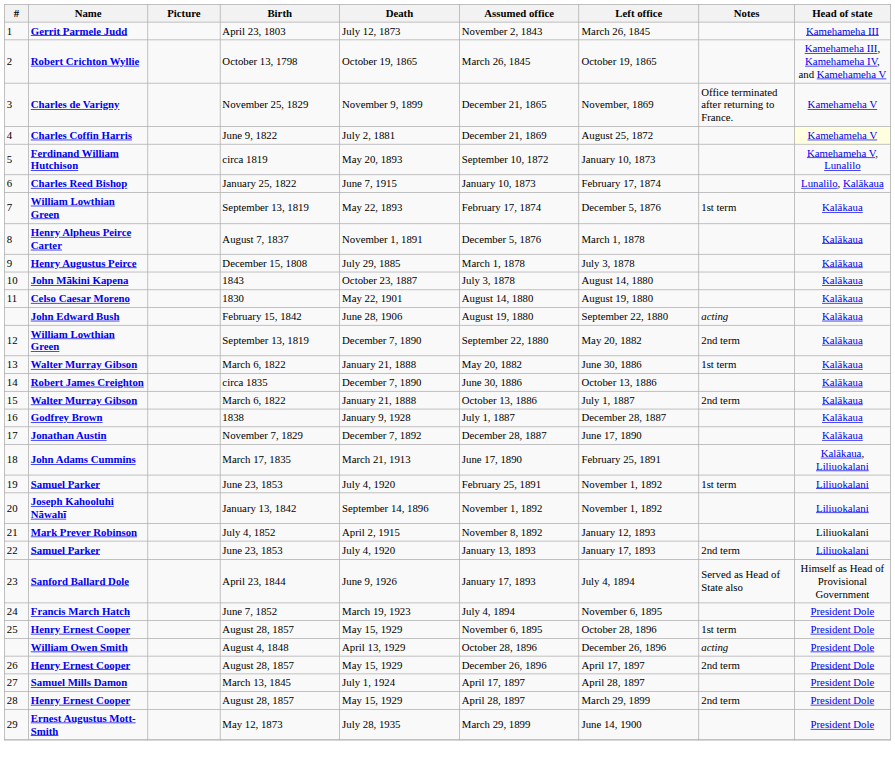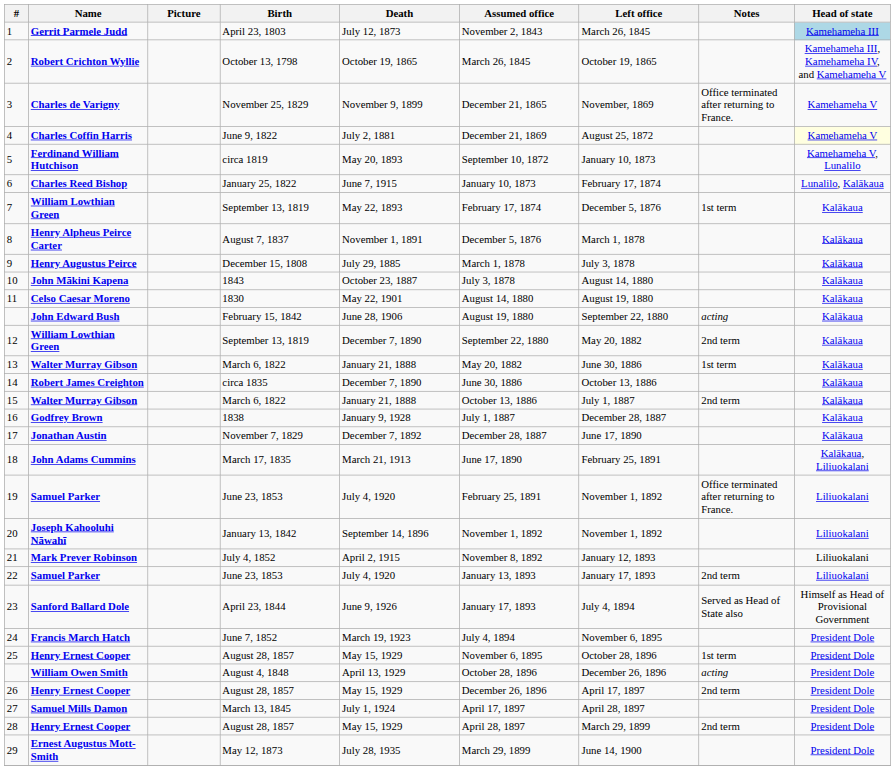 <table class="wikitable" style="font-size: 95%;">
 <tr>
 <th width = 2%>#</th>
 <th width = 10%>Name</th>
 <th width = 6%>Picture</th>
 <th width = 10%>Birth</th>
 <th width = 10%>Death</th>
 <th width = 10%>Assumed office</th>
 <th width = 10%>Left office</th>
 <th width = 8%>Notes</th>
 <th width = 8%>Head of state</th>
 </tr>
 <tr>
 <td>1</td>
 <td><strong><a href='#'>Gerrit Parmele Judd</a></strong></td>
 <td></td>
 <td>April 23, 1803</td>
 <td>July 12, 1873</td>
 <td>November 2, 1843</td>
 <td>March 26, 1845</td>
 <td></td>
-<td rowspan=1 align=center><a href='#'>Kamehameha III</a></td>
+<td rowspan=1 align=center style="background: lightblue;"><a href='#'>Kamehameha III</a></td>
 </tr>
 <tr>
 <td>2</td>
 <td><strong><a href='#'>Robert Crichton Wyllie</a></strong></td>
 <td></td>
 <td>October 13, 1798</td>
 <td>October 19, 1865</td>
 <td>March 26, 1845</td>
 <td>October 19, 1865</td>
 <td></td>
 <td rowspan=1 align=center><a href='#'>Kamehameha III</a>, <a href='#'>Kamehameha IV</a>, and <a href='#'>Kamehameha V</a></td>
 </tr>
 <tr>
 <td>3</td>
 <td><strong><a href='#'>Charles de Varigny</a></strong></td>
 <td></td>
 <td>November 25, 1829</td>
 <td>November 9, 1899</td>
 <td>December 21, 1865</td>
 <td>November, 1869</td>
 <td>Office terminated after returning to France.</td>
 <td rowspan=1 align=center><a href='#'>Kamehameha V</a></td>
 </tr>
 <tr>
 <td>4</td>
 <td><strong><a href='#'>Charles Coffin Harris</a></strong></td>
 <td></td>
 <td>June 9, 1822</td>
 <td>July 2, 1881</td>
 <td>December 21, 1869</td>
 <td>August 25, 1872</td>
 <td></td>
 <td rowspan=1 align=center style="background: lightyellow;"><a href='#'>Kamehameha V</a></td>
 </tr>
 <tr>
 <td>5</td>
 <td><strong><a href='#'>Ferdinand William Hutchison</a></strong></td>
 <td></td>
 <td>circa 1819</td>
 <td>May 20, 1893</td>
 <td>September 10, 1872</td>
 <td>January 10, 1873</td>
 <td></td>
 <td rowspan=1 align=center><a href='#'>Kamehameha V</a>, <a href='#'>Lunalilo</a></td>
 </tr>
 <tr>
 <td>6</td>
 <td><strong><a href='#'>Charles Reed Bishop</a></strong></td>
 <td></td>
 <td>January 25, 1822</td>
 <td>June 7, 1915</td>
 <td>January 10, 1873</td>
 <td>February 17, 1874</td>
 <td></td>
 <td rowspan=1 align=center><a href='#'>Lunalilo</a>, <a href='#'>Kalākaua</a></td>
 </tr>
 <tr>
 <td>7</td>
 <td><strong><a href='#'>William Lowthian Green</a></strong></td>
 <td></td>
 <td>September 13, 1819</td>
 <td>May 22, 1893</td>
 <td>February 17, 1874</td>
 <td>December 5, 1876</td>
 <td>1st term</td>
 <td rowspan=1 align=center><a href='#'>Kalākaua</a></td>
 </tr>
 <tr>
 <td>8</td>
 <td><strong><a href='#'>Henry Alpheus Peirce Carter</a></strong></td>
 <td></td>
 <td>August 7, 1837</td>
 <td>November 1, 1891</td>
 <td>December 5, 1876</td>
 <td>March 1, 1878</td>
 <td></td>
 <td rowspan=1 align=center><a href='#'>Kalākaua</a></td>
 </tr>
 <tr>
 <td>9</td>
 <td><strong><a href='#'>Henry Augustus Peirce</a></strong></td>
 <td></td>
 <td>December 15, 1808</td>
 <td>July 29, 1885</td>
 <td>March 1, 1878</td>
 <td>July 3, 1878</td>
 <td></td>
 <td rowspan=1 align=center><a href='#'>Kalākaua</a></td>
 </tr>
 <tr>
 <td>10</td>
 <td><strong><a href='#'>John Mākini Kapena</a></strong></td>
 <td></td>
 <td>1843</td>
 <td>October 23, 1887</td>
 <td>July 3, 1878</td>
 <td>August 14, 1880</td>
 <td></td>
 <td rowspan=1 align=center><a href='#'>Kalākaua</a></td>
 </tr>
 <tr>
 <td>11</td>
 <td><strong><a href='#'>Celso Caesar Moreno</a></strong></td>
 <td></td>
 <td>1830</td>
 <td>May 22, 1901</td>
 <td>August 14, 1880</td>
 <td>August 19, 1880</td>
 <td></td>
 <td rowspan=1 align=center><a href='#'>Kalākaua</a></td>
 </tr>
 <tr>
 <td></td>
 <td><strong><a href='#'>John Edward Bush</a></strong></td>
 <td></td>
 <td>February 15, 1842</td>
 <td>June 28, 1906</td>
 <td>August 19, 1880</td>
 <td>September 22, 1880</td>
 <td><em>acting</em></td>
 <td rowspan=1 align=center><a href='#'>Kalākaua</a></td>
 </tr>
 <tr>
 <td>12</td>
 <td><strong><a href='#'>William Lowthian Green</a></strong></td>
 <td></td>
 <td>September 13, 1819</td>
 <td>December 7, 1890</td>
 <td>September 22, 1880</td>
 <td>May 20, 1882</td>
 <td>2nd term</td>
 <td rowspan=1 align=center><a href='#'>Kalākaua</a></td>
 </tr>
 <tr>
 <td>13</td>
 <td><strong><a href='#'>Walter Murray Gibson</a></strong></td>
 <td></td>
 <td>March 6, 1822</td>
 <td>January 21, 1888</td>
 <td>May 20, 1882</td>
 <td>June 30, 1886</td>
 <td>1st term</td>
 <td rowspan=1 align=center><a href='#'>Kalākaua</a></td>
 </tr>
 <tr>
 <td>14</td>
 <td><strong><a href='#'>Robert James Creighton</a></strong></td>
 <td></td>
 <td>circa 1835</td>
 <td>December 7, 1890</td>
 <td>June 30, 1886</td>
 <td>October 13, 1886</td>
 <td></td>
 <td rowspan=1 align=center><a href='#'>Kalākaua</a></td>
 </tr>
 <tr>
 <td>15</td>
 <td><strong><a href='#'>Walter Murray Gibson</a></strong></td>
 <td></td>
 <td>March 6, 1822</td>
 <td>January 21, 1888</td>
 <td>October 13, 1886</td>
 <td>July 1, 1887</td>
 <td>2nd term</td>
 <td rowspan=1 align=center><a href='#'>Kalākaua</a></td>
 </tr>
 <tr>
 <td>16</td>
 <td><strong><a href='#'>Godfrey Brown</a></strong></td>
 <td></td>
 <td>1838</td>
 <td>January 9, 1928</td>
 <td>July 1, 1887</td>
 <td>December 28, 1887</td>
 <td></td>
 <td rowspan=1 align=center><a href='#'>Kalākaua</a></td>
 </tr>
 <tr>
 <td>17</td>
 <td><strong><a href='#'>Jonathan Austin</a></strong></td>
 <td></td>
 <td>November 7, 1829</td>
 <td>December 7, 1892</td>
 <td>December 28, 1887</td>
 <td>June 17, 1890</td>
 <td></td>
 <td rowspan=1 align=center><a href='#'>Kalākaua</a></td>
 </tr>
 <tr>
 <td>18</td>
 <td><strong><a href='#'>John Adams Cummins</a></strong></td>
 <td></td>
 <td>March 17, 1835</td>
 <td>March 21, 1913</td>
 <td>June 17, 1890</td>
 <td>February 25, 1891</td>
 <td></td>
 <td rowspan=1 align=center><a href='#'>Kalākaua</a>, <a href='#'>Liliuokalani</a></td>
 </tr>
 <tr>
 <td>19</td>
 <td><strong><a href='#'>Samuel Parker</a></strong></td>
 <td></td>
 <td>June 23, 1853</td>
 <td>July 4, 1920</td>
 <td>February 25, 1891</td>
 <td>November 1, 1892</td>
-<td>1st term</td>
+<td>Office terminated after returning to France.</td>
 <td rowspan=1 align=center><a href='#'>Liliuokalani</a></td>
 </tr>
 <tr>
 <td>20</td>
 <td><strong><a href='#'>Joseph Kahooluhi Nāwahī</a></strong></td>
 <td></td>
 <td>January 13, 1842</td>
 <td>September 14, 1896</td>
 <td>November 1, 1892</td>
 <td>November 1, 1892</td>
 <td></td>
 <td rowspan=1 align=center><a href='#'>Liliuokalani</a></td>
 </tr>
 <tr>
 <td>21</td>
 <td><strong><a href='#'>Mark Prever Robinson</a></strong></td>
 <td></td>
 <td>July 4, 1852</td>
 <td>April 2, 1915</td>
 <td>November 8, 1892</td>
 <td>January 12, 1893</td>
 <td></td>
 <td rowspan=1 align=center>Liliuokalani</td>
 </tr>
 <tr>
 <td>22</td>
 <td><strong><a href='#'>Samuel Parker</a></strong></td>
 <td></td>
 <td>June 23, 1853</td>
 <td>July 4, 1920</td>
 <td>January 13, 1893</td>
 <td>January 17, 1893</td>
 <td>2nd term</td>
 <td rowspan=1 align=center><a href='#'>Liliuokalani</a></td>
 </tr>
 <tr>
 <td>23</td>
 <td><strong><a href='#'>Sanford Ballard Dole</a></strong></td>
 <td></td>
 <td>April 23, 1844</td>
 <td>June 9, 1926</td>
 <td>January 17, 1893</td>
 <td>July 4, 1894</td>
 <td>Served as Head of State also</td>
 <td rowspan=1 align=center>Himself as Head of Provisional Government</td>
 </tr>
 <tr>
 <td>24</td>
 <td><strong><a href='#'>Francis March Hatch</a></strong></td>
 <td></td>
 <td>June 7, 1852</td>
 <td>March 19, 1923</td>
 <td>July 4, 1894</td>
 <td>November 6, 1895</td>
 <td></td>
 <td rowspan=1 align=center><a href='#'>President Dole</a></td>
 </tr>
 <tr>
 <td>25</td>
 <td><strong><a href='#'>Henry Ernest Cooper</a></strong></td>
 <td></td>
 <td>August 28, 1857</td>
 <td>May 15, 1929</td>
 <td>November 6, 1895</td>
 <td>October 28, 1896</td>
 <td>1st term</td>
 <td rowspan=1 align=center><a href='#'>President Dole</a></td>
 </tr>
 <tr>
 <td></td>
 <td><strong><a href='#'>William Owen Smith</a></strong></td>
 <td></td>
 <td>August 4, 1848</td>
 <td>April 13, 1929</td>
 <td>October 28, 1896</td>
 <td>December 26, 1896</td>
 <td><em>acting</em></td>
 <td rowspan=1 align=center><a href='#'>President Dole</a></td>
 </tr>
 <tr>
 <td>26</td>
 <td><strong><a href='#'>Henry Ernest Cooper</a></strong></td>
 <td></td>
 <td>August 28, 1857</td>
 <td>May 15, 1929</td>
 <td>December 26, 1896</td>
 <td>April 17, 1897</td>
 <td>2nd term</td>
 <td rowspan=1 align=center><a href='#'>President Dole</a></td>
 </tr>
 <tr>
 <td>27</td>
 <td><strong><a href='#'>Samuel Mills Damon</a></strong></td>
 <td></td>
 <td>March 13, 1845</td>
 <td>July 1, 1924</td>
 <td>April 17, 1897</td>
 <td>April 28, 1897</td>
 <td></td>
 <td rowspan=1 align=center><a href='#'>President Dole</a></td>
 </tr>
 <tr>
 <td>28</td>
 <td><strong><a href='#'>Henry Ernest Cooper</a></strong></td>
 <td></td>
 <td>August 28, 1857</td>
 <td>May 15, 1929</td>
 <td>April 28, 1897</td>
 <td>March 29, 1899</td>
 <td>2nd term</td>
 <td rowspan=1 align=center><a href='#'>President Dole</a></td>
 </tr>
 <tr>
 <td>29</td>
 <td><strong><a href='#'>Ernest Augustus Mott-Smith</a></strong></td>
 <td></td>
 <td>May 12, 1873</td>
 <td>July 28, 1935</td>
 <td>March 29, 1899</td>
 <td>June 14, 1900</td>
 <td></td>
 <td rowspan=1 align=center><a href='#'>President Dole</a></td>
 </tr>
 <tr>
 </tr>
 </table>
